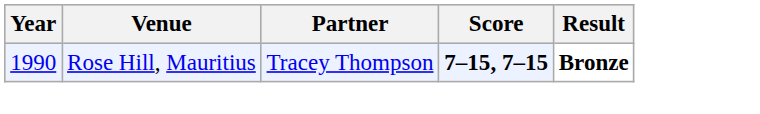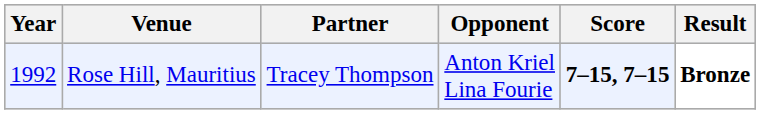 <table class="sortable wikitable" style="font-size: 90%;">
 <tr>
 <th>Year</th>
 <th>Venue</th>
 <th>Partner</th>
+<th>Opponent</th>
 <th>Score</th>
 <th>Result</th>
 </tr>
 <tr style="background:#ECF2FF">
-<td align="center"><a href='#'>1990</a></td>
+<td align="center"><a href='#'>1992</a></td>
 <td align="left"><a href='#'>Rose Hill</a>, <a href='#'>Mauritius</a></td>
 <td align="left"> <a href='#'>Tracey Thompson</a></td>
+<td align="left"> <a href='#'>Anton Kriel</a><br> <a href='#'>Lina Fourie</a></td>
 <td align="left"><strong>7–15, 7–15</strong></td>
 <td style="text-align:left; background:white"> <strong>Bronze</strong></td>
 </tr>
 </table>
